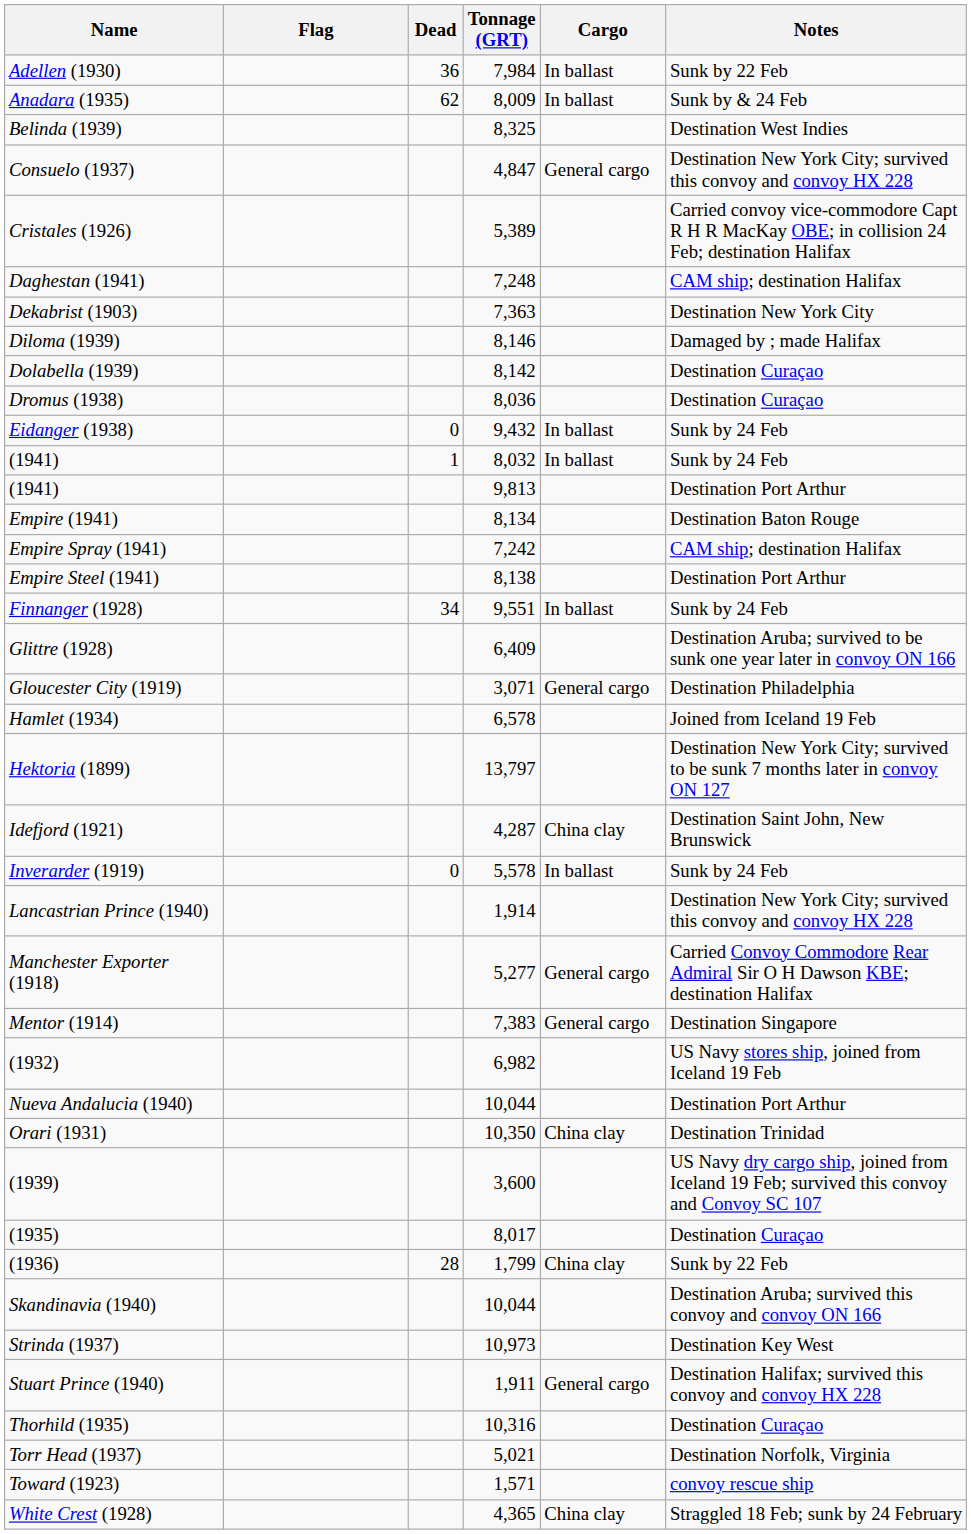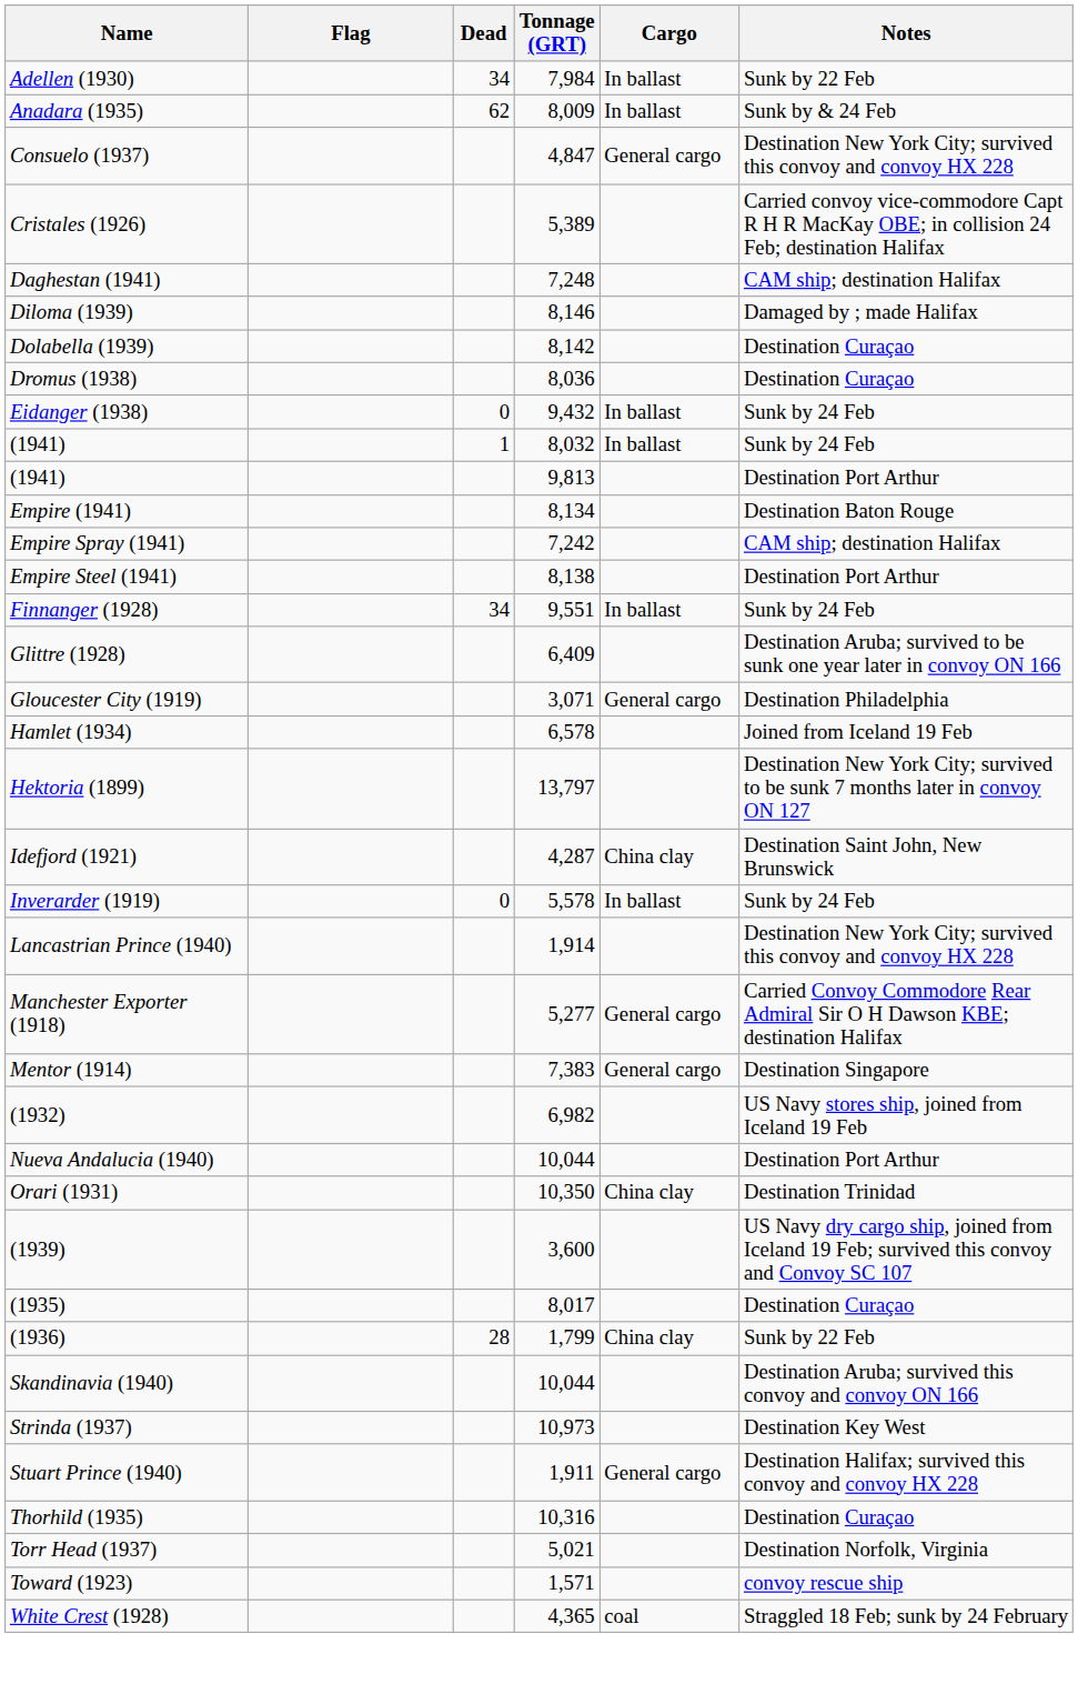 <table class="wikitable sortable">
 <tr>
 <th scope="col" width="180px">Name</th>
 <th scope="col" width="150px">Flag</th>
 <th scope="col" width="40px">Dead</th>
 <th scope="col" width="40px">Tonnage <a href='#'>(GRT)</a></th>
 <th scope="col" width="100px">Cargo</th>
 <th scope="col" width="250px">Notes</th>
 </tr>
 <tr>
 <td align="left"><em><a href='#'>Adellen</a></em> (1930)</td>
 <td align="left"></td>
-<td align="right">36</td>
+<td align="right">34</td>
 <td align="right">7,984</td>
 <td align="left">In ballast</td>
 <td align="left">Sunk by  22 Feb</td>
 </tr>
 <tr>
 <td align="left"><em><a href='#'>Anadara</a></em> (1935)</td>
 <td align="left"></td>
 <td align="right">62</td>
 <td align="right">8,009</td>
 <td align="left">In ballast</td>
 <td align="left">Sunk by  &  24 Feb</td>
-</tr>
-<tr>
-<td align="left"><em>Belinda</em> (1939)</td>
-<td align="left"></td>
-<td></td>
-<td align="right">8,325</td>
-<td></td>
-<td align="left">Destination West Indies</td>
 </tr>
 <tr>
 <td align="left"><em>Consuelo</em> (1937)</td>
 <td align="left"></td>
 <td></td>
 <td align="right">4,847</td>
 <td align="left">General cargo</td>
 <td align="left">Destination New York City; survived this convoy and <a href='#'>convoy HX 228</a></td>
 </tr>
 <tr>
 <td align="left"><em>Cristales</em> (1926)</td>
 <td align="left"></td>
 <td></td>
 <td align="right">5,389</td>
 <td></td>
 <td align="left">Carried convoy vice-commodore Capt R H R MacKay <a href='#'>OBE</a>; in collision 24 Feb; destination Halifax</td>
 </tr>
 <tr>
 <td align="left"><em>Daghestan</em> (1941)</td>
 <td align="left"></td>
 <td></td>
 <td align="right">7,248</td>
 <td></td>
 <td align="left"><a href='#'>CAM ship</a>; destination Halifax</td>
-</tr>
-<tr>
-<td align="left"><em>Dekabrist</em> (1903)</td>
-<td align="left"></td>
-<td></td>
-<td align="right">7,363</td>
-<td></td>
-<td align="left">Destination New York City</td>
 </tr>
 <tr>
 <td align="left"><em>Diloma</em> (1939)</td>
 <td align="left"></td>
 <td></td>
 <td align="right">8,146</td>
 <td></td>
 <td align="left">Damaged by ; made Halifax</td>
 </tr>
 <tr>
 <td align="left"><em>Dolabella</em> (1939)</td>
 <td align="left"></td>
 <td></td>
 <td align="right">8,142</td>
 <td></td>
 <td align="left">Destination <a href='#'>Curaçao</a></td>
 </tr>
 <tr>
 <td align="left"><em>Dromus</em> (1938)</td>
 <td align="left"></td>
 <td></td>
 <td align="right">8,036</td>
 <td></td>
 <td align="left">Destination <a href='#'>Curaçao</a></td>
 </tr>
 <tr>
 <td align="left"><a href='#'><em>Eidanger</em></a> (1938)</td>
 <td align="left"></td>
 <td align="right">0</td>
 <td align="right">9,432</td>
 <td align="left">In ballast</td>
 <td align="left">Sunk by  24 Feb</td>
 </tr>
 <tr>
 <td align="left"> (1941)</td>
 <td align="left"></td>
 <td align="right">1</td>
 <td align="right">8,032</td>
 <td align="left">In ballast</td>
 <td align="left">Sunk by  24 Feb</td>
 </tr>
 <tr>
 <td align="left"> (1941)</td>
 <td align="left"></td>
 <td></td>
 <td align="right">9,813</td>
 <td></td>
 <td align="left">Destination Port Arthur</td>
 </tr>
 <tr>
 <td align="left"><em>Empire</em> (1941)</td>
 <td align="left"></td>
 <td></td>
 <td align="right">8,134</td>
 <td></td>
 <td align="left">Destination Baton Rouge</td>
 </tr>
 <tr>
 <td align="left"><em>Empire Spray</em> (1941)</td>
 <td align="left"></td>
 <td></td>
 <td align="right">7,242</td>
 <td></td>
 <td align="left"><a href='#'>CAM ship</a>; destination Halifax</td>
 </tr>
 <tr>
 <td align="left"><em>Empire Steel</em> (1941)</td>
 <td align="left"></td>
 <td></td>
 <td align="right">8,138</td>
 <td></td>
 <td align="left">Destination Port Arthur</td>
 </tr>
 <tr>
 <td align="left"><a href='#'><em>Finnanger</em></a> (1928)</td>
 <td align="left"></td>
 <td align="right">34</td>
 <td align="right">9,551</td>
 <td align="left">In ballast</td>
 <td align="left">Sunk by  24 Feb</td>
 </tr>
 <tr>
 <td align="left"><em>Glittre</em> (1928)</td>
 <td align="left"></td>
 <td></td>
 <td align="right">6,409</td>
 <td></td>
 <td align="left">Destination Aruba; survived to be sunk one year later in <a href='#'>convoy ON 166</a></td>
 </tr>
 <tr>
 <td align="left"><em>Gloucester City</em> (1919)</td>
 <td align="left"></td>
 <td></td>
 <td align="right">3,071</td>
 <td align="left">General cargo</td>
 <td align="left">Destination Philadelphia</td>
 </tr>
 <tr>
 <td align="left"><em>Hamlet</em> (1934)</td>
 <td align="left"></td>
 <td></td>
 <td align="right">6,578</td>
 <td></td>
 <td align="left">Joined from Iceland 19 Feb</td>
 </tr>
 <tr>
 <td align="left"><em><a href='#'>Hektoria</a></em> (1899)</td>
 <td align="left"></td>
 <td></td>
 <td align="right">13,797</td>
 <td></td>
 <td align="left">Destination New York City; survived to be sunk 7 months later in <a href='#'>convoy ON 127</a></td>
 </tr>
 <tr>
 <td align="left"><em>Idefjord</em> (1921)</td>
 <td align="left"></td>
 <td></td>
 <td align="right">4,287</td>
 <td align="left">China clay</td>
 <td align="left">Destination Saint John, New Brunswick</td>
 </tr>
 <tr>
 <td align="left"><a href='#'><em>Inverarder</em></a> (1919)</td>
 <td align="left"></td>
 <td align="right">0</td>
 <td align="right">5,578</td>
 <td align="left">In ballast</td>
 <td align="left">Sunk by  24 Feb</td>
 </tr>
 <tr>
 <td align="left"><em>Lancastrian Prince</em> (1940)</td>
 <td align="left"></td>
 <td></td>
 <td align="right">1,914</td>
 <td></td>
 <td align="left">Destination New York City; survived this convoy and <a href='#'>convoy HX 228</a></td>
 </tr>
 <tr>
 <td align="left"><em>Manchester Exporter</em> (1918)</td>
 <td align="left"></td>
 <td></td>
 <td align="right">5,277</td>
 <td align="left">General cargo</td>
 <td align="left">Carried <a href='#'>Convoy Commodore</a> <a href='#'>Rear Admiral</a> Sir O H Dawson <a href='#'>KBE</a>; destination Halifax</td>
 </tr>
 <tr>
 <td align="left"><em>Mentor</em> (1914)</td>
 <td align="left"></td>
 <td></td>
 <td align="right">7,383</td>
 <td align="left">General cargo</td>
 <td align="left">Destination Singapore</td>
 </tr>
 <tr>
 <td align="left"> (1932)</td>
 <td align="left"></td>
 <td></td>
 <td align="right">6,982</td>
 <td></td>
 <td align="left">US Navy <a href='#'>stores ship</a>, joined from Iceland 19 Feb</td>
 </tr>
 <tr>
 <td align="left"><em>Nueva Andalucia</em> (1940)</td>
 <td align="left"></td>
 <td></td>
 <td align="right">10,044</td>
 <td></td>
 <td align="left">Destination Port Arthur</td>
 </tr>
 <tr>
 <td align="left"><em>Orari</em> (1931)</td>
 <td align="left"></td>
 <td></td>
 <td align="right">10,350</td>
 <td align="left">China clay</td>
 <td align="left">Destination Trinidad</td>
 </tr>
 <tr>
 <td align="left"> (1939)</td>
 <td align="left"></td>
 <td></td>
 <td align="right">3,600</td>
 <td></td>
 <td align="left">US Navy <a href='#'>dry cargo ship</a>, joined from Iceland 19 Feb; survived this convoy and <a href='#'>Convoy SC 107</a></td>
 </tr>
 <tr>
 <td align="left"> (1935)</td>
 <td align="left"></td>
 <td></td>
 <td align="right">8,017</td>
 <td></td>
 <td align="left">Destination <a href='#'>Curaçao</a></td>
 </tr>
 <tr>
 <td align="left"> (1936)</td>
 <td align="left"></td>
 <td align="right">28</td>
 <td align="right">1,799</td>
 <td align="left">China clay</td>
 <td align="left">Sunk by  22 Feb</td>
 </tr>
 <tr>
 <td align="left"><em>Skandinavia</em> (1940)</td>
 <td align="left"></td>
 <td></td>
 <td align="right">10,044</td>
 <td></td>
 <td align="left">Destination Aruba; survived this convoy and <a href='#'>convoy ON 166</a></td>
 </tr>
 <tr>
 <td align="left"><em>Strinda</em> (1937)</td>
 <td align="left"></td>
 <td></td>
 <td align="right">10,973</td>
 <td></td>
 <td align="left">Destination Key West</td>
 </tr>
 <tr>
 <td align="left"><em>Stuart Prince</em> (1940)</td>
 <td align="left"></td>
 <td></td>
 <td align="right">1,911</td>
 <td align="left">General cargo</td>
 <td align="left">Destination Halifax; survived this convoy and <a href='#'>convoy HX 228</a></td>
 </tr>
 <tr>
 <td align="left"><em>Thorhild</em> (1935)</td>
 <td align="left"></td>
 <td></td>
 <td align="right">10,316</td>
 <td></td>
 <td align="left">Destination <a href='#'>Curaçao</a></td>
 </tr>
 <tr>
 <td align="left"><em>Torr Head</em> (1937)</td>
 <td align="left"></td>
 <td></td>
 <td align="right">5,021</td>
 <td></td>
 <td align="left">Destination Norfolk, Virginia</td>
 </tr>
 <tr>
 <td align="left"><em>Toward</em> (1923)</td>
 <td align="left"></td>
 <td></td>
 <td align="right">1,571</td>
 <td></td>
 <td align="left"><a href='#'>convoy rescue ship</a></td>
 </tr>
 <tr>
 <td align="left"><a href='#'><em>White Crest</em></a> (1928)</td>
 <td align="left"></td>
 <td></td>
 <td align="right">4,365</td>
-<td align="left">China clay</td>
+<td align="left">coal</td>
 <td align="left">Straggled 18 Feb; sunk by  24 February</td>
 </tr>
 </table>
